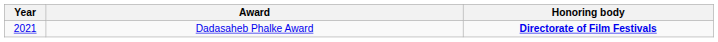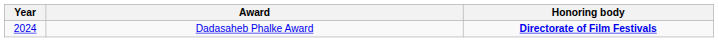 <table class="wikitable" style="width:70%;">
 <tr>
 <th width=5%>Year</th>
 <th style="width:50%;">Award</th>
 <th style="width:30%;">Honoring body</th>
 </tr>
 <tr>
-<td style="text-align:center;"><a href='#'>2021</a></td>
+<td style="text-align:center;"><a href='#'>2024</a></td>
 <td style="text-align:center;"><a href='#'>Dadasaheb Phalke Award</a></td>
 <td style="text-align:center;"><strong><a href='#'>Directorate of Film Festivals</a></strong></td>
 </tr>
 </table>
